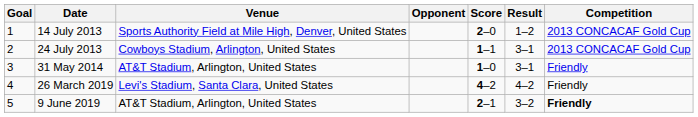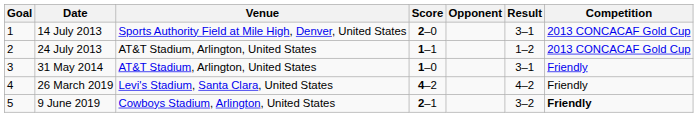 <table class="wikitable plainrowheaders sortable">
 <tr>
 <th>Goal</th>
 <th>Date</th>
 <th>Venue</th>
+<th>Score</th>
 <th>Opponent</th>
-<th>Score</th>
 <th>Result</th>
 <th>Competition</th>
 </tr>
 <tr>
 <td>1</td>
 <td>14 July 2013</td>
 <td><a href='#'>Sports Authority Field at Mile High</a>, <a href='#'>Denver</a>, United States</td>
+<td align=center><strong>2</strong>–0</td>
 <td></td>
-<td align=center><strong>2</strong>–0</td>
-<td align=center>1–2</td>
+<td align=center>3–1</td>
 <td><a href='#'>2013 CONCACAF Gold Cup</a></td>
 </tr>
 <tr>
 <td>2</td>
 <td>24 July 2013</td>
-<td><a href='#'>Cowboys Stadium</a>, <a href='#'>Arlington</a>, United States</td>
+<td>AT&T Stadium, Arlington, United States</td>
+<td align=center><strong>1</strong>–1</td>
 <td></td>
-<td align=center><strong>1</strong>–1</td>
-<td align=center>3–1</td>
+<td align=center>1–2</td>
 <td><a href='#'>2013 CONCACAF Gold Cup</a></td>
 </tr>
 <tr>
 <td>3</td>
 <td>31 May 2014</td>
 <td><a href='#'>AT&T Stadium</a>, Arlington, United States</td>
+<td align=center><strong>1</strong>–0</td>
 <td></td>
-<td align=center><strong>1</strong>–0</td>
 <td align=center>3–1</td>
 <td><a href='#'>Friendly</a></td>
 </tr>
 <tr>
 <td>4</td>
 <td>26 March 2019</td>
 <td><a href='#'>Levi's Stadium</a>, <a href='#'>Santa Clara</a>, United States</td>
+<td align=center><strong>4</strong>–2</td>
 <td></td>
-<td align=center><strong>4</strong>–2</td>
 <td align=center>4–2</td>
 <td>Friendly</td>
 </tr>
 <tr>
 <td>5</td>
 <td>9 June 2019</td>
-<td>AT&T Stadium, Arlington, United States</td>
+<td><a href='#'>Cowboys Stadium</a>, <a href='#'>Arlington</a>, United States</td>
+<td align=center><strong>2</strong>–1</td>
 <td></td>
-<td align=center><strong>2</strong>–1</td>
 <td align=center>3–2</td>
 <td><strong>Friendly</strong></td>
 </tr>
 </table>
